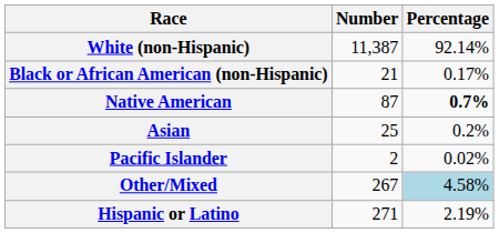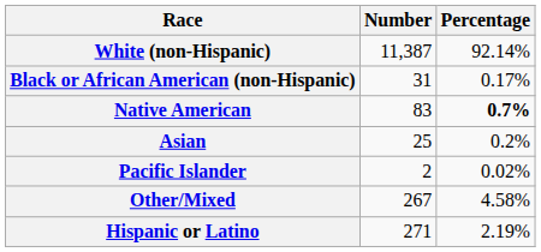 <table class="wikitable" style="text-align:right">
 <tr>
 <th scope="col">Race</th>
 <th scope="col">Number</th>
 <th scope="col">Percentage</th>
 </tr>
 <tr>
 <th scope="row"><a href='#'>White</a> (non-Hispanic)</th>
 <td>11,387</td>
 <td>92.14%</td>
 </tr>
 <tr>
 <th scope="row"><a href='#'>Black or African American</a> (non-Hispanic)</th>
-<td>21</td>
+<td>31</td>
 <td>0.17%</td>
 </tr>
 <tr>
 <th scope="row"><a href='#'>Native American</a></th>
-<td>87</td>
+<td>83</td>
 <td><strong>0.7%</strong></td>
 </tr>
 <tr>
 <th scope="row"><a href='#'>Asian</a></th>
 <td>25</td>
 <td>0.2%</td>
 </tr>
 <tr>
 <th scope="row"><a href='#'>Pacific Islander</a></th>
 <td>2</td>
 <td>0.02%</td>
 </tr>
 <tr>
 <th scope="row"><a href='#'>Other/Mixed</a></th>
 <td>267</td>
-<td style="background: lightblue;">4.58%</td>
+<td>4.58%</td>
 </tr>
 <tr>
 <th scope="row"><a href='#'>Hispanic</a> or <a href='#'>Latino</a></th>
 <td>271</td>
 <td>2.19%</td>
 </tr>
 </table>
